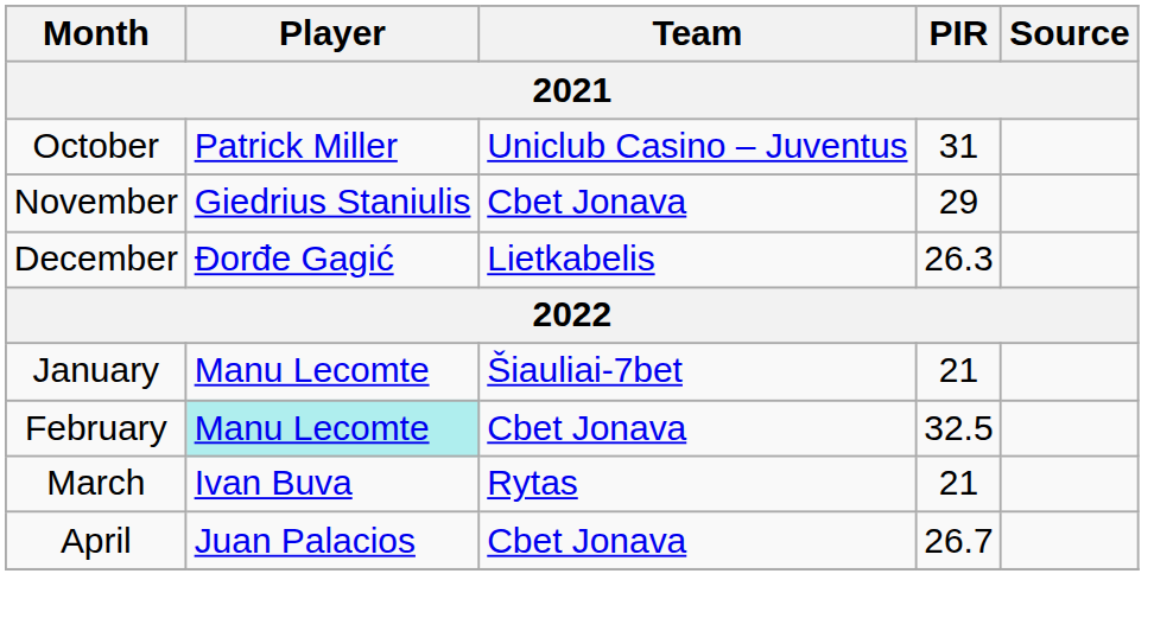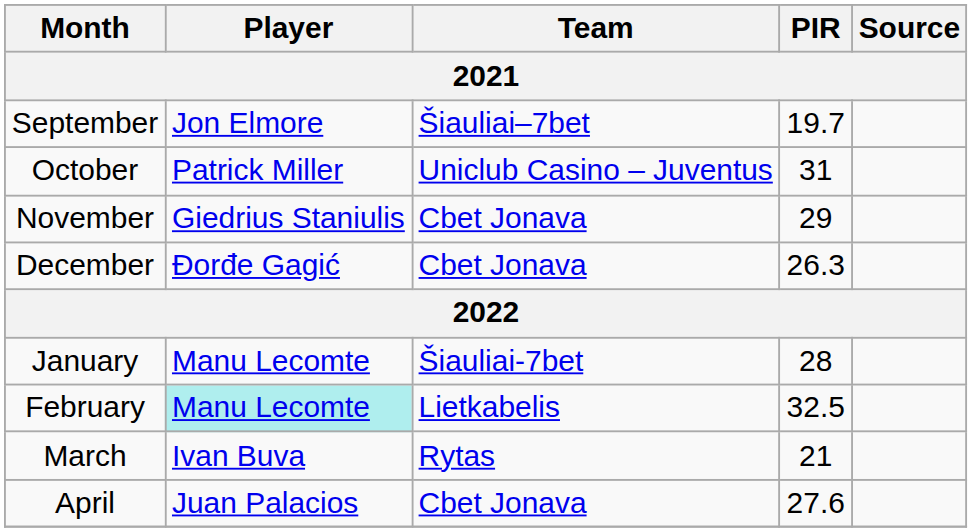 <table class="wikitable sortable" style="text-align: center">
 <tr>
 <th>Month</th>
 <th>Player</th>
 <th>Team</th>
 <th>PIR</th>
 <th>Source</th>
 </tr>
 <tr>
 <th colspan=5>2021</th>
+</tr>
+<tr>
+<td>September</td>
+<td align="left"> <a href='#'>Jon Elmore</a></td>
+<td align="left"><a href='#'>Šiauliai–7bet</a></td>
+<td>19.7</td>
+<td></td>
 </tr>
 <tr>
 <td>October</td>
 <td align="left"> <a href='#'>Patrick Miller</a></td>
 <td align="left"><a href='#'>Uniclub Casino – Juventus</a></td>
 <td>31</td>
 <td></td>
 </tr>
 <tr>
 <td>November</td>
 <td align="left"> <a href='#'>Giedrius Staniulis</a></td>
 <td align="left"><a href='#'>Cbet Jonava</a></td>
 <td>29</td>
 <td></td>
 </tr>
 <tr>
 <td>December</td>
 <td align="left"> <a href='#'>Đorđe Gagić</a></td>
-<td align="left"><a href='#'>Lietkabelis</a></td>
+<td align="left"><a href='#'>Cbet Jonava</a></td>
 <td>26.3</td>
 <td></td>
 </tr>
 <tr>
 <th colspan=5>2022</th>
 </tr>
 <tr>
 <td>January</td>
 <td align="left"> <a href='#'>Manu Lecomte</a></td>
 <td align="left"><a href='#'>Šiauliai-7bet</a></td>
-<td>21</td>
+<td>28</td>
 <td></td>
 </tr>
 <tr>
 <td>February</td>
 <td align="left" style="background: paleturquoise;"> <a href='#'>Manu Lecomte</a></td>
-<td align="left"><a href='#'>Cbet Jonava</a></td>
+<td align="left"><a href='#'>Lietkabelis</a></td>
 <td>32.5</td>
 <td></td>
 </tr>
 <tr>
 <td>March</td>
 <td align="left"> <a href='#'>Ivan Buva</a></td>
 <td align="left"><a href='#'>Rytas</a></td>
 <td>21</td>
 <td></td>
 </tr>
 <tr>
 <td>April</td>
 <td align="left"> <a href='#'>Juan Palacios</a></td>
 <td align="left"><a href='#'>Cbet Jonava</a></td>
-<td>26.7</td>
+<td>27.6</td>
 <td></td>
 </tr>
 <tr>
 </tr>
 </table>
